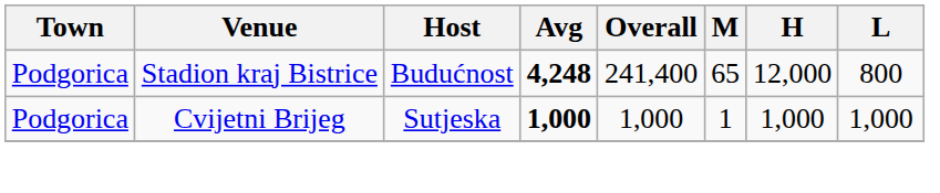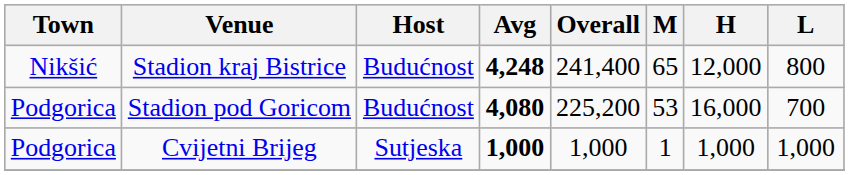 <table class="wikitable sortable" style="text-align: center;">
 <tr>
 <th>Town</th>
 <th>Venue</th>
 <th>Host</th>
 <th>Avg</th>
 <th>Overall</th>
 <th>M</th>
 <th width="40">H</th>
 <th width="40">L</th>
 </tr>
 <tr>
-<td><a href='#'>Podgorica</a></td>
+<td><a href='#'>Nikšić</a></td>
 <td><a href='#'>Stadion kraj Bistrice</a></td>
 <td><a href='#'>Budućnost</a></td>
 <td><strong>4,248</strong></td>
 <td>241,400</td>
 <td>65</td>
 <td>12,000</td>
 <td>800</td>
+</tr>
+<tr>
+<td><a href='#'>Podgorica</a></td>
+<td><a href='#'>Stadion pod Goricom</a></td>
+<td><a href='#'>Budućnost</a></td>
+<td><strong>4,080</strong></td>
+<td>225,200</td>
+<td>53</td>
+<td>16,000</td>
+<td>700</td>
 </tr>
 <tr>
 <td><a href='#'>Podgorica</a></td>
 <td><a href='#'>Cvijetni Brijeg</a></td>
 <td><a href='#'>Sutjeska</a></td>
 <td><strong>1,000</strong></td>
 <td>1,000</td>
 <td>1</td>
 <td>1,000</td>
 <td>1,000</td>
 </tr>
 <tr>
 </tr>
 </table>
